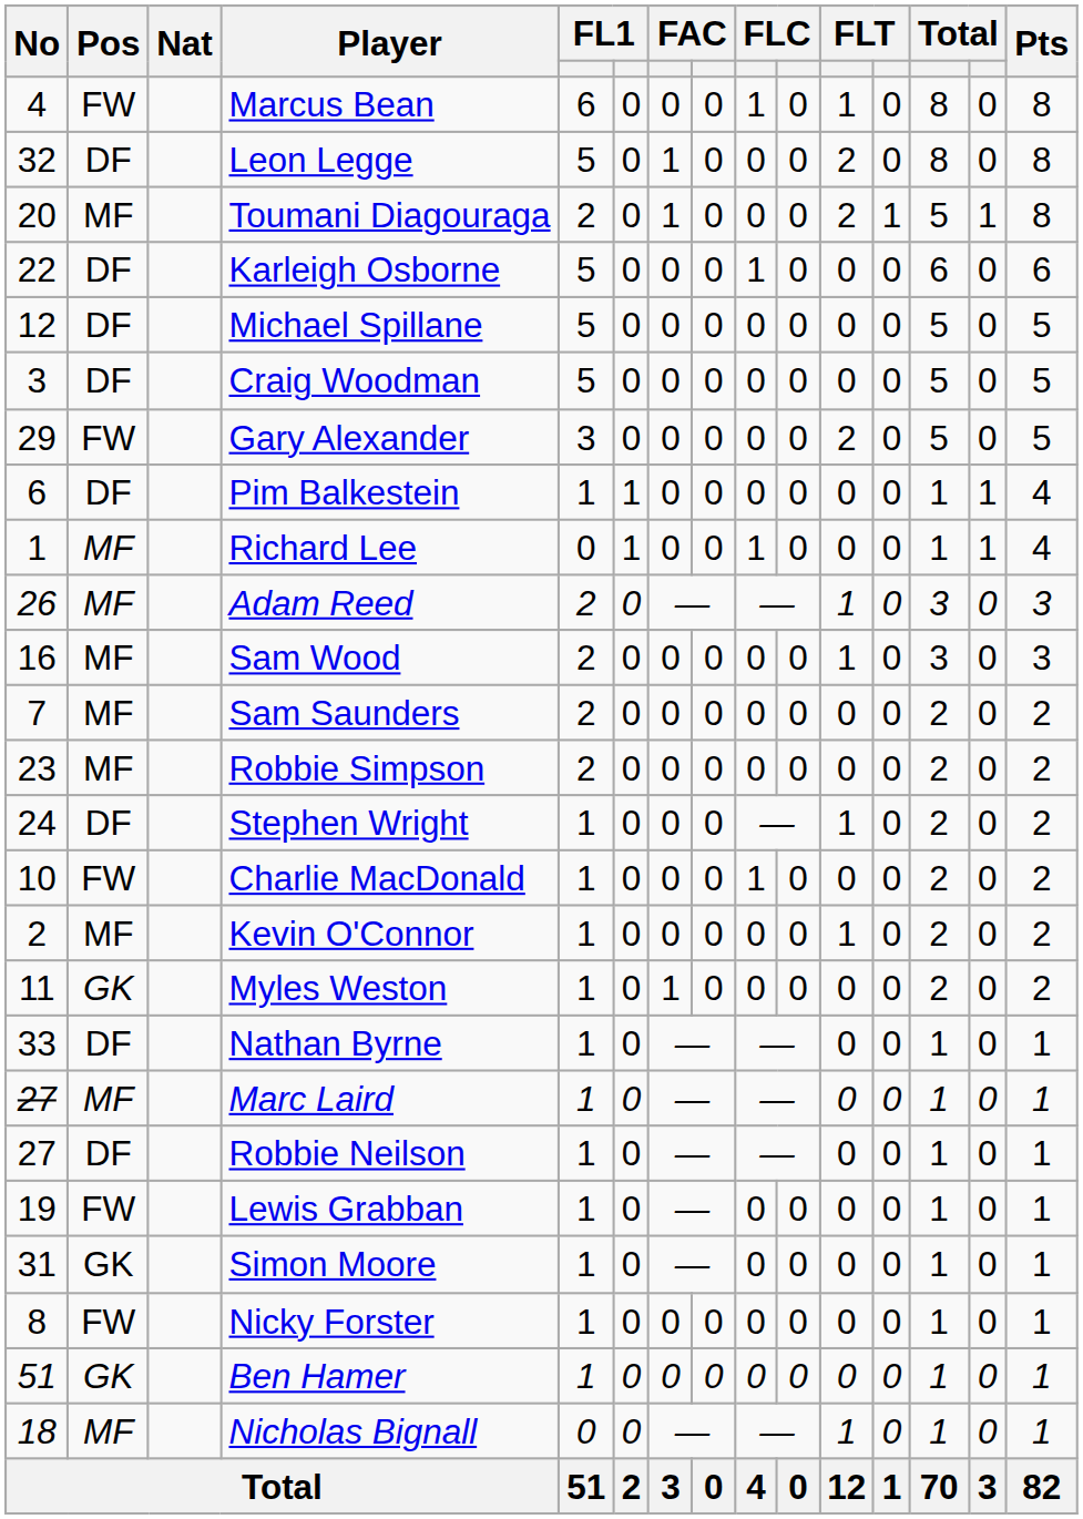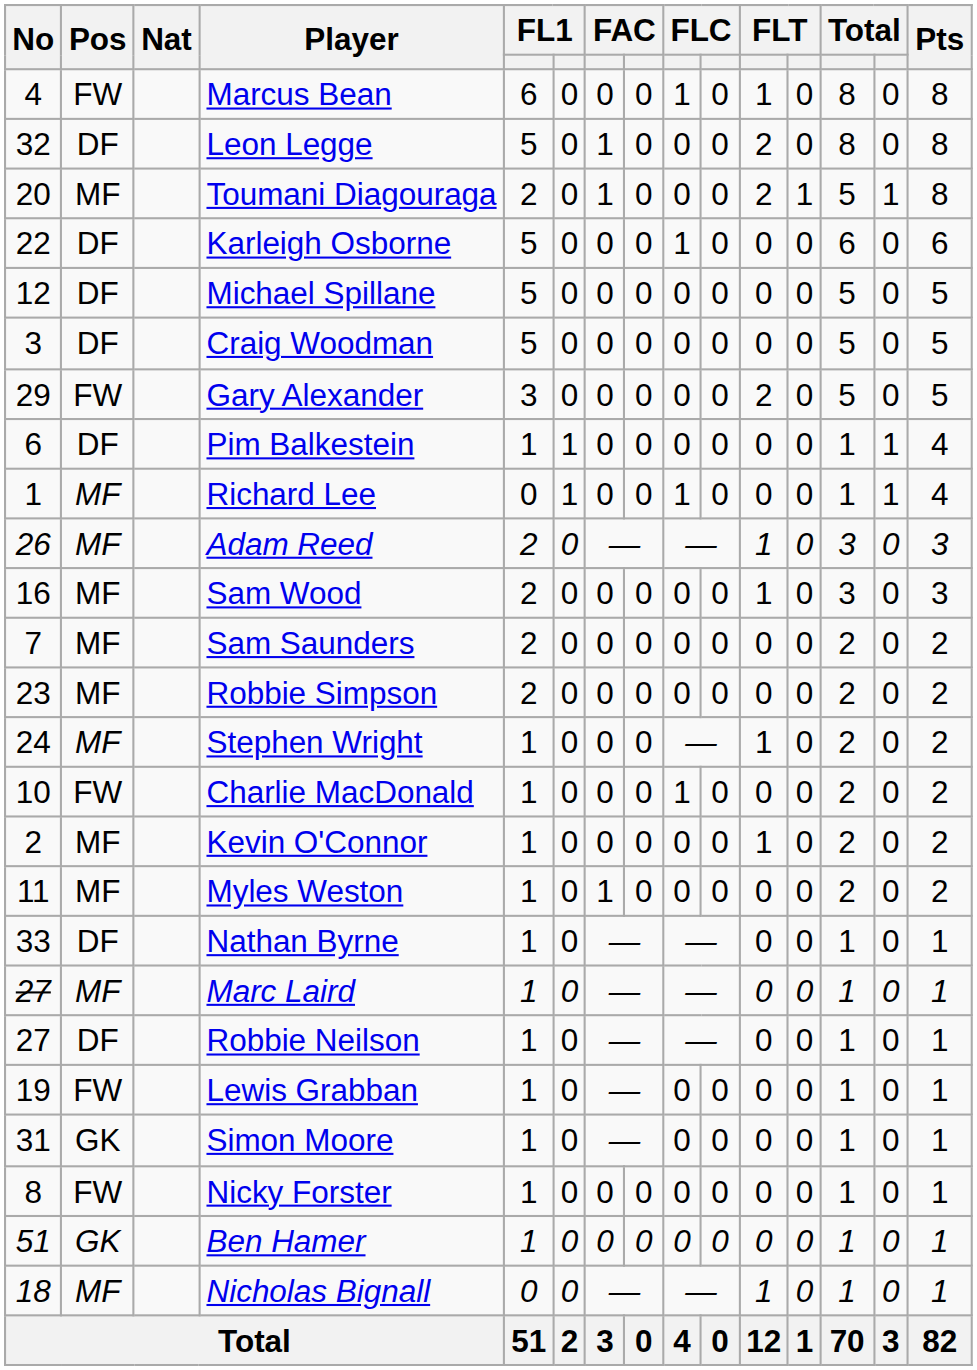 <table class="wikitable" style="text-align:center; border:1px #aaa solid; font-size:95%;">
 <tr>
 <th rowspan="2">No</th>
 <th rowspan="2">Pos</th>
 <th rowspan="2">Nat</th>
 <th rowspan="2">Player</th>
 <th colspan="2">FL1</th>
 <th colspan="2">FAC</th>
 <th colspan="2">FLC</th>
 <th colspan="2">FLT</th>
 <th colspan="2">Total</th>
 <th rowspan="2">Pts</th>
 </tr>
 <tr>
 <th></th>
 <th></th>
 <th></th>
 <th></th>
 <th></th>
 <th></th>
 <th></th>
 <th></th>
 <th></th>
 <th></th>
 </tr>
 <tr>
 <td>4</td>
 <td>FW</td>
 <td></td>
 <td style="text-align:left;"><a href='#'>Marcus Bean</a></td>
 <td>6</td>
 <td>0</td>
 <td>0</td>
 <td>0</td>
 <td>1</td>
 <td>0</td>
 <td>1</td>
 <td>0</td>
 <td>8</td>
 <td>0</td>
 <td>8</td>
 </tr>
 <tr>
 <td>32</td>
 <td>DF</td>
 <td></td>
 <td style="text-align:left;"><a href='#'>Leon Legge</a></td>
 <td>5</td>
 <td>0</td>
 <td>1</td>
 <td>0</td>
 <td>0</td>
 <td>0</td>
 <td>2</td>
 <td>0</td>
 <td>8</td>
 <td>0</td>
 <td>8</td>
 </tr>
 <tr>
 <td>20</td>
 <td>MF</td>
 <td></td>
 <td style="text-align:left;"><a href='#'>Toumani Diagouraga</a></td>
 <td>2</td>
 <td>0</td>
 <td>1</td>
 <td>0</td>
 <td>0</td>
 <td>0</td>
 <td>2</td>
 <td>1</td>
 <td>5</td>
 <td>1</td>
 <td>8</td>
 </tr>
 <tr>
 <td>22</td>
 <td>DF</td>
 <td></td>
 <td style="text-align:left;"><a href='#'>Karleigh Osborne</a></td>
 <td>5</td>
 <td>0</td>
 <td>0</td>
 <td>0</td>
 <td>1</td>
 <td>0</td>
 <td>0</td>
 <td>0</td>
 <td>6</td>
 <td>0</td>
 <td>6</td>
 </tr>
 <tr>
 <td>12</td>
 <td>DF</td>
 <td></td>
 <td style="text-align:left;"><a href='#'>Michael Spillane</a></td>
 <td>5</td>
 <td>0</td>
 <td>0</td>
 <td>0</td>
 <td>0</td>
 <td>0</td>
 <td>0</td>
 <td>0</td>
 <td>5</td>
 <td>0</td>
 <td>5</td>
 </tr>
 <tr>
 <td>3</td>
 <td>DF</td>
 <td></td>
 <td style="text-align:left;"><a href='#'>Craig Woodman</a></td>
 <td>5</td>
 <td>0</td>
 <td>0</td>
 <td>0</td>
 <td>0</td>
 <td>0</td>
 <td>0</td>
 <td>0</td>
 <td>5</td>
 <td>0</td>
 <td>5</td>
 </tr>
 <tr>
 <td>29</td>
 <td>FW</td>
 <td></td>
 <td style="text-align:left;"><a href='#'>Gary Alexander</a></td>
 <td>3</td>
 <td>0</td>
 <td>0</td>
 <td>0</td>
 <td>0</td>
 <td>0</td>
 <td>2</td>
 <td>0</td>
 <td>5</td>
 <td>0</td>
 <td>5</td>
 </tr>
 <tr>
 <td>6</td>
 <td>DF</td>
 <td></td>
 <td style="text-align:left;"><a href='#'>Pim Balkestein</a></td>
 <td>1</td>
 <td>1</td>
 <td>0</td>
 <td>0</td>
 <td>0</td>
 <td>0</td>
 <td>0</td>
 <td>0</td>
 <td>1</td>
 <td>1</td>
 <td>4</td>
 </tr>
 <tr>
 <td>1</td>
 <td><em>MF</em></td>
 <td></td>
 <td style="text-align:left;"><a href='#'>Richard Lee</a></td>
 <td>0</td>
 <td>1</td>
 <td>0</td>
 <td>0</td>
 <td>1</td>
 <td>0</td>
 <td>0</td>
 <td>0</td>
 <td>1</td>
 <td>1</td>
 <td>4</td>
 </tr>
 <tr>
 <td><em>26</em></td>
 <td><em>MF</em></td>
 <td><em></em></td>
 <td style="text-align:left;"><a href='#'><em>Adam Reed</em></a></td>
 <td><em>2</em></td>
 <td><em>0</em></td>
 <td colspan="2"><em>—</em></td>
 <td colspan="2"><em>—</em></td>
 <td><em>1</em></td>
 <td><em>0</em></td>
 <td><em>3</em></td>
 <td><em>0</em></td>
 <td><em>3</em></td>
 </tr>
 <tr>
 <td>16</td>
 <td>MF</td>
 <td></td>
 <td style="text-align:left;"><a href='#'>Sam Wood</a></td>
 <td>2</td>
 <td>0</td>
 <td>0</td>
 <td>0</td>
 <td>0</td>
 <td>0</td>
 <td>1</td>
 <td>0</td>
 <td>3</td>
 <td>0</td>
 <td>3</td>
 </tr>
 <tr>
 <td>7</td>
 <td>MF</td>
 <td></td>
 <td style="text-align:left;"><a href='#'>Sam Saunders</a></td>
 <td>2</td>
 <td>0</td>
 <td>0</td>
 <td>0</td>
 <td>0</td>
 <td>0</td>
 <td>0</td>
 <td>0</td>
 <td>2</td>
 <td>0</td>
 <td>2</td>
 </tr>
 <tr>
 <td>23</td>
 <td>MF</td>
 <td></td>
 <td style="text-align:left;"><a href='#'>Robbie Simpson</a></td>
 <td>2</td>
 <td>0</td>
 <td>0</td>
 <td>0</td>
 <td>0</td>
 <td>0</td>
 <td>0</td>
 <td>0</td>
 <td>2</td>
 <td>0</td>
 <td>2</td>
 </tr>
 <tr>
 <td>24</td>
-<td>DF</td>
+<td><em>MF</em></td>
 <td></td>
 <td style="text-align:left;"><a href='#'>Stephen Wright</a></td>
 <td>1</td>
 <td>0</td>
 <td>0</td>
 <td>0</td>
 <td colspan="2"><em>—</em></td>
 <td>1</td>
 <td>0</td>
 <td>2</td>
 <td>0</td>
 <td>2</td>
 </tr>
 <tr>
 <td>10</td>
 <td>FW</td>
 <td></td>
 <td style="text-align:left;"><a href='#'>Charlie MacDonald</a></td>
 <td>1</td>
 <td>0</td>
 <td>0</td>
 <td>0</td>
 <td>1</td>
 <td>0</td>
 <td>0</td>
 <td>0</td>
 <td>2</td>
 <td>0</td>
 <td>2</td>
 </tr>
 <tr>
 <td>2</td>
 <td>MF</td>
 <td></td>
 <td style="text-align:left;"><a href='#'>Kevin O'Connor</a></td>
 <td>1</td>
 <td>0</td>
 <td>0</td>
 <td>0</td>
 <td>0</td>
 <td>0</td>
 <td>1</td>
 <td>0</td>
 <td>2</td>
 <td>0</td>
 <td>2</td>
 </tr>
 <tr>
 <td>11</td>
-<td><em>GK</em></td>
+<td>MF</td>
 <td></td>
 <td style="text-align:left;"><a href='#'>Myles Weston</a></td>
 <td>1</td>
 <td>0</td>
 <td>1</td>
 <td>0</td>
 <td>0</td>
 <td>0</td>
 <td>0</td>
 <td>0</td>
 <td>2</td>
 <td>0</td>
 <td>2</td>
 </tr>
 <tr>
 <td>33</td>
 <td>DF</td>
 <td></td>
 <td style="text-align:left;"><a href='#'>Nathan Byrne</a></td>
 <td>1</td>
 <td>0</td>
 <td colspan="2"><em>—</em></td>
 <td colspan="2"><em>—</em></td>
 <td>0</td>
 <td>0</td>
 <td>1</td>
 <td>0</td>
 <td>1</td>
 </tr>
 <tr>
 <td><em><s>27</s></em></td>
 <td><em>MF</em></td>
 <td><em></em></td>
 <td style="text-align:left;"><em><a href='#'>Marc Laird</a></em></td>
 <td><em>1</em></td>
 <td><em>0</em></td>
 <td colspan="2"><em>—</em></td>
 <td colspan="2"><em>—</em></td>
 <td><em>0</em></td>
 <td><em>0</em></td>
 <td><em>1</em></td>
 <td><em>0</em></td>
 <td><em>1</em></td>
 </tr>
 <tr>
 <td>27</td>
 <td>DF</td>
 <td></td>
 <td style="text-align:left;"><a href='#'>Robbie Neilson</a></td>
 <td>1</td>
 <td>0</td>
 <td colspan="2"><em>—</em></td>
 <td colspan="2"><em>—</em></td>
 <td>0</td>
 <td>0</td>
 <td>1</td>
 <td>0</td>
 <td>1</td>
 </tr>
 <tr>
 <td>19</td>
 <td>FW</td>
 <td></td>
 <td style="text-align:left;"><a href='#'>Lewis Grabban</a></td>
 <td>1</td>
 <td>0</td>
 <td colspan="2"><em>—</em></td>
 <td>0</td>
 <td>0</td>
 <td>0</td>
 <td>0</td>
 <td>1</td>
 <td>0</td>
 <td>1</td>
 </tr>
 <tr>
 <td>31</td>
 <td>GK</td>
 <td></td>
 <td style="text-align:left;"><a href='#'>Simon Moore</a></td>
 <td>1</td>
 <td>0</td>
 <td colspan="2"><em>—</em></td>
 <td>0</td>
 <td>0</td>
 <td>0</td>
 <td>0</td>
 <td>1</td>
 <td>0</td>
 <td>1</td>
 </tr>
 <tr>
 <td>8</td>
 <td>FW</td>
 <td></td>
 <td style="text-align:left;"><a href='#'>Nicky Forster</a></td>
 <td>1</td>
 <td>0</td>
 <td>0</td>
 <td>0</td>
 <td>0</td>
 <td>0</td>
 <td>0</td>
 <td>0</td>
 <td>1</td>
 <td>0</td>
 <td>1</td>
 </tr>
 <tr>
 <td><em>51</em></td>
 <td><em>GK</em></td>
 <td><em></em></td>
 <td style="text-align:left;"><em><a href='#'>Ben Hamer</a></em></td>
 <td><em>1</em></td>
 <td><em>0</em></td>
 <td><em>0</em></td>
 <td><em>0</em></td>
 <td><em>0</em></td>
 <td><em>0</em></td>
 <td><em>0</em></td>
 <td><em>0</em></td>
 <td><em>1</em></td>
 <td><em>0</em></td>
 <td><em>1</em></td>
 </tr>
 <tr>
 <td><em>18</em></td>
 <td><em>MF</em></td>
 <td><em></em></td>
 <td style="text-align:left;"><em><a href='#'>Nicholas Bignall</a></em></td>
 <td><em>0</em></td>
 <td><em>0</em></td>
 <td colspan="2"><em>—</em></td>
 <td colspan="2"><em>—</em></td>
 <td><em>1</em></td>
 <td><em>0</em></td>
 <td><em>1</em></td>
 <td><em>0</em></td>
 <td><em>1</em></td>
 </tr>
 <tr>
 <th colspan="4">Total</th>
 <th>51</th>
 <th>2</th>
 <th>3</th>
 <th>0</th>
 <th>4</th>
 <th>0</th>
 <th>12</th>
 <th>1</th>
 <th>70</th>
 <th>3</th>
 <th>82</th>
 </tr>
 </table>
